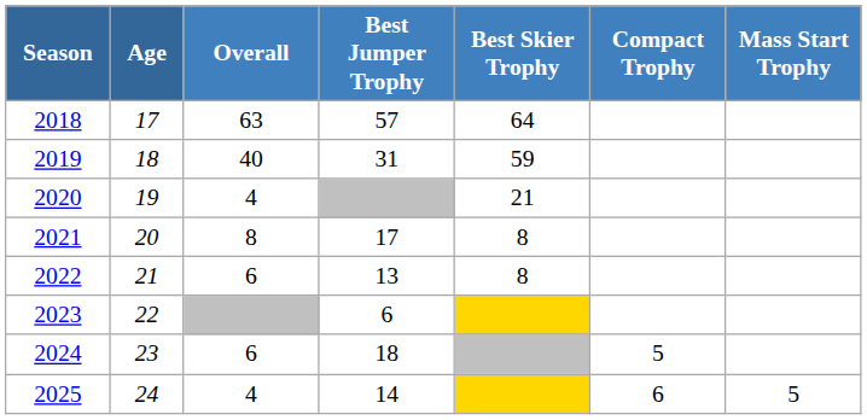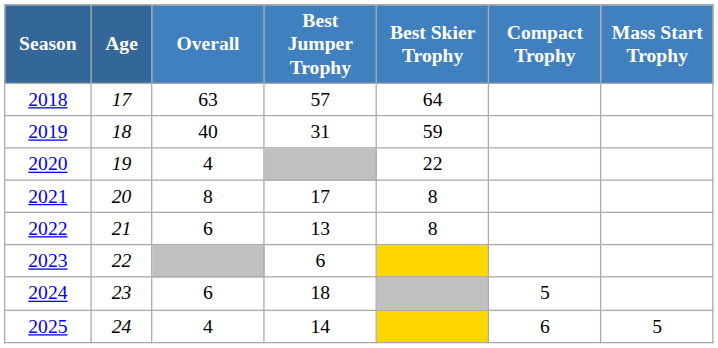 <table class="wikitable" style="font-size:95%; text-align:center; border:grey solid 1px; border-collapse:collapse; background:#ffffff;">
 <tr>
 <th style="background-color:#369; color:white; width:60px;">Season</th>
 <th style="background-color:#369; color:white; width:40px;">Age</th>
 <th style="background-color:#4180be; color:white; width:80px;">Overall</th>
 <th style="background-color:#4180be; color:white; width:80px;">Best Jumper<br>Trophy</th>
 <th style="background-color:#4180be; color:white; width:80px;">Best Skier<br>Trophy</th>
 <th style="background-color:#4180be; color:white; width:80px;">Compact<br>Trophy</th>
 <th style="background-color:#4180be; color:white; width:80px;">Mass Start<br>Trophy</th>
 </tr>
 <tr>
 <td><a href='#'>2018</a></td>
 <td><em>17</em></td>
 <td>63</td>
 <td>57</td>
 <td>64</td>
 <td></td>
 <td></td>
 </tr>
 <tr>
 <td><a href='#'>2019</a></td>
 <td><em>18</em></td>
 <td>40</td>
 <td>31</td>
 <td>59</td>
 <td></td>
 <td></td>
 </tr>
 <tr>
 <td><a href='#'>2020</a></td>
 <td><em>19</em></td>
 <td>4</td>
 <td style="background:silver;"></td>
-<td>21</td>
+<td>22</td>
 <td></td>
 <td></td>
 </tr>
 <tr>
 <td><a href='#'>2021</a></td>
 <td><em>20</em></td>
 <td>8</td>
 <td>17</td>
 <td>8</td>
 <td></td>
 <td></td>
 </tr>
 <tr>
 <td><a href='#'>2022</a></td>
 <td><em>21</em></td>
 <td>6</td>
 <td>13</td>
 <td>8</td>
 <td></td>
 <td></td>
 </tr>
 <tr>
 <td><a href='#'>2023</a></td>
 <td><em>22</em></td>
 <td style="background:silver;"></td>
 <td>6</td>
 <td style="background:gold;"></td>
 <td></td>
 <td></td>
 </tr>
 <tr>
 <td><a href='#'>2024</a></td>
 <td><em>23</em></td>
 <td>6</td>
 <td>18</td>
 <td style="background:silver;"></td>
 <td>5</td>
 <td></td>
 </tr>
 <tr>
 <td><a href='#'>2025</a></td>
 <td><em>24</em></td>
 <td>4</td>
 <td>14</td>
 <td style="background:gold;"></td>
 <td>6</td>
 <td>5</td>
 </tr>
 </table>
